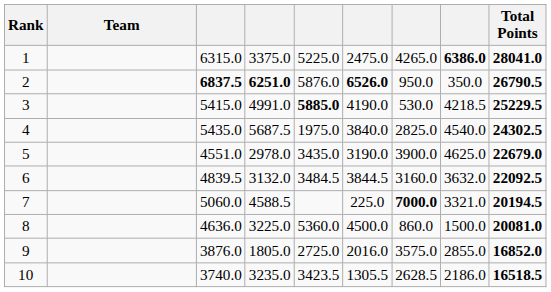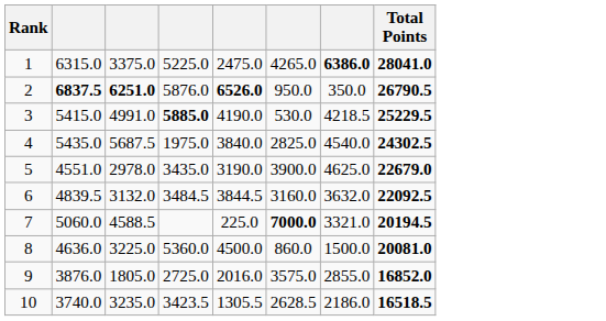 <table class="wikitable sortable" style="text-align:center">
 <tr>
 <th width=20>Rank</th>
-<th width=150>Team</th>
 <th width=40></th>
 <th width=40></th>
 <th width=40></th>
 <th width=40></th>
 <th width=40></th>
 <th width=40></th>
 <th width=40>Total<br>Points</th>
 </tr>
 <tr>
 <td>1</td>
-<td align=left></td>
 <td>6315.0</td>
 <td>3375.0</td>
 <td>5225.0</td>
 <td>2475.0</td>
 <td>4265.0</td>
 <td><strong>6386.0</strong></td>
 <td><strong>28041.0</strong></td>
 </tr>
 <tr>
 <td>2</td>
-<td align=left></td>
 <td><strong>6837.5</strong></td>
 <td><strong>6251.0</strong></td>
 <td>5876.0</td>
 <td><strong>6526.0</strong></td>
 <td>950.0</td>
 <td>350.0</td>
 <td><strong>26790.5</strong></td>
 </tr>
 <tr>
 <td>3</td>
-<td align=left></td>
 <td>5415.0</td>
 <td>4991.0</td>
 <td><strong>5885.0</strong></td>
 <td>4190.0</td>
 <td>530.0</td>
 <td>4218.5</td>
 <td><strong>25229.5</strong></td>
 </tr>
 <tr>
 <td>4</td>
-<td align=left></td>
 <td>5435.0</td>
 <td>5687.5</td>
 <td>1975.0</td>
 <td>3840.0</td>
 <td>2825.0</td>
 <td>4540.0</td>
 <td><strong>24302.5</strong></td>
 </tr>
 <tr>
 <td>5</td>
-<td align=left></td>
 <td>4551.0</td>
 <td>2978.0</td>
 <td>3435.0</td>
 <td>3190.0</td>
 <td>3900.0</td>
 <td>4625.0</td>
 <td><strong>22679.0</strong></td>
 </tr>
 <tr>
 <td>6</td>
-<td align=left></td>
 <td>4839.5</td>
 <td>3132.0</td>
 <td>3484.5</td>
 <td>3844.5</td>
 <td>3160.0</td>
 <td>3632.0</td>
 <td><strong>22092.5</strong></td>
 </tr>
 <tr>
 <td>7</td>
-<td align=left></td>
 <td>5060.0</td>
 <td>4588.5</td>
 <td></td>
 <td>225.0</td>
 <td><strong>7000.0</strong></td>
 <td>3321.0</td>
 <td><strong>20194.5</strong></td>
 </tr>
 <tr>
 <td>8</td>
-<td align=left></td>
 <td>4636.0</td>
 <td>3225.0</td>
 <td>5360.0</td>
 <td>4500.0</td>
 <td>860.0</td>
 <td>1500.0</td>
 <td><strong>20081.0</strong></td>
 </tr>
 <tr>
 <td>9</td>
-<td align=left></td>
 <td>3876.0</td>
 <td>1805.0</td>
 <td>2725.0</td>
 <td>2016.0</td>
 <td>3575.0</td>
 <td>2855.0</td>
 <td><strong>16852.0</strong></td>
 </tr>
 <tr>
 <td>10</td>
-<td align=left></td>
 <td>3740.0</td>
 <td>3235.0</td>
 <td>3423.5</td>
 <td>1305.5</td>
 <td>2628.5</td>
 <td>2186.0</td>
 <td><strong>16518.5</strong></td>
 </tr>
 </table>
